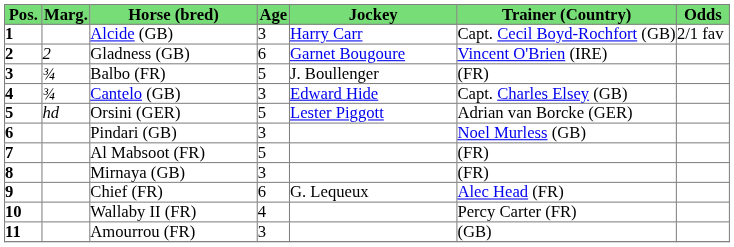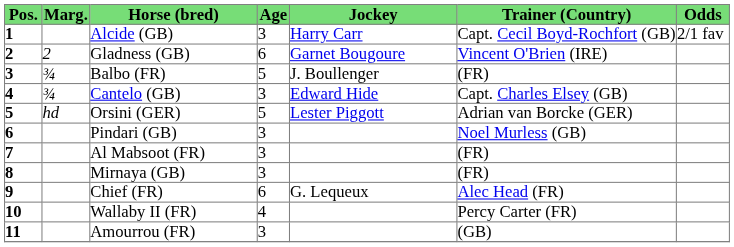 <table class = "sortable" | border="1" cellpadding="0" style="border-collapse: collapse;">
 <tr style="background:#7d7; text-align:center;">
 <th style="width:35px;"><strong>Pos.</strong></th>
 <th style="width:45px;"><strong>Marg.</strong></th>
 <th style="width:160px;"><strong>Horse (bred)</strong></th>
 <th style="width:30px;"><strong>Age</strong></th>
 <th style="width:160px;"><strong>Jockey</strong></th>
 <th style="width:210px;"><strong>Trainer (Country)</strong></th>
 <th style="width:50px;"><strong>Odds</strong></th>
 </tr>
 <tr>
 <td><strong>1</strong></td>
 <td></td>
 <td><a href='#'>Alcide</a> (GB)</td>
 <td>3</td>
 <td><a href='#'>Harry Carr</a></td>
 <td>Capt. <a href='#'>Cecil Boyd-Rochfort</a> (GB)</td>
 <td>2/1 fav</td>
 </tr>
 <tr>
 <td><strong>2</strong></td>
 <td><em>2</em></td>
 <td>Gladness (GB)</td>
 <td>6</td>
 <td><a href='#'>Garnet Bougoure</a></td>
 <td><a href='#'>Vincent O'Brien</a> (IRE)</td>
 <td></td>
 </tr>
 <tr>
 <td><strong>3</strong></td>
 <td><em>¾</em></td>
 <td>Balbo (FR)</td>
 <td>5</td>
 <td>J. Boullenger</td>
 <td>(FR)</td>
 <td></td>
 </tr>
 <tr>
 <td><strong>4</strong></td>
 <td><em>¾</em></td>
 <td><a href='#'>Cantelo</a> (GB)</td>
 <td>3</td>
 <td><a href='#'>Edward Hide</a></td>
 <td>Capt. <a href='#'>Charles Elsey</a> (GB)</td>
 <td></td>
 </tr>
 <tr>
 <td><strong>5</strong></td>
 <td><em>hd</em></td>
 <td>Orsini (GER)</td>
 <td>5</td>
 <td><a href='#'>Lester Piggott</a></td>
 <td>Adrian van Borcke (GER)</td>
 <td></td>
 </tr>
 <tr>
 <td><strong>6</strong></td>
 <td></td>
 <td>Pindari (GB)</td>
 <td>3</td>
 <td></td>
 <td><a href='#'>Noel Murless</a> (GB)</td>
 <td></td>
 </tr>
 <tr>
 <td><strong>7</strong></td>
 <td><em> </em></td>
 <td>Al Mabsoot (FR)</td>
-<td>5</td>
+<td>3</td>
 <td></td>
 <td>(FR)</td>
 <td></td>
 </tr>
 <tr>
 <td><strong>8</strong></td>
 <td><em> </em></td>
 <td>Mirnaya (GB)</td>
 <td>3</td>
 <td></td>
 <td>(FR)</td>
 <td></td>
 </tr>
 <tr>
 <td><strong>9</strong></td>
 <td><em> </em></td>
 <td>Chief (FR)</td>
 <td>6</td>
 <td>G. Lequeux</td>
 <td><a href='#'>Alec Head</a> (FR)</td>
 <td></td>
 </tr>
 <tr>
 <td><strong>10</strong></td>
 <td><em> </em></td>
 <td>Wallaby II (FR)</td>
 <td>4</td>
 <td></td>
 <td>Percy Carter (FR)</td>
 <td></td>
 </tr>
 <tr>
 <td><strong>11</strong></td>
 <td><em> </em></td>
 <td>Amourrou (FR)</td>
 <td>3</td>
 <td></td>
 <td>(GB)</td>
 <td></td>
 </tr>
 <tr>
 </tr>
 </table>
